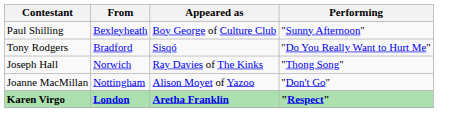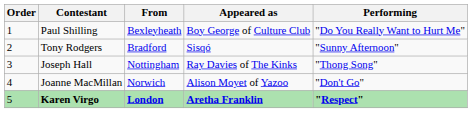 <table class="wikitable">
 <tr>
+<th>Order</th>
 <th>Contestant</th>
 <th>From</th>
 <th>Appeared as</th>
 <th>Performing</th>
 </tr>
 <tr>
+<td>1</td>
 <td>Paul Shilling</td>
 <td><a href='#'>Bexleyheath</a></td>
 <td><a href='#'>Boy George</a> of <a href='#'>Culture Club</a></td>
+<td>"<a href='#'>Do You Really Want to Hurt Me</a>"</td>
+</tr>
+<tr>
+<td>2</td>
+<td>Tony Rodgers</td>
+<td><a href='#'>Bradford</a></td>
+<td><a href='#'>Sisqó</a></td>
 <td>"<a href='#'>Sunny Afternoon</a>"</td>
 </tr>
 <tr>
-<td>Tony Rodgers</td>
-<td><a href='#'>Bradford</a></td>
-<td><a href='#'>Sisqó</a></td>
-<td>"<a href='#'>Do You Really Want to Hurt Me</a>"</td>
-</tr>
-<tr>
+<td>3</td>
 <td>Joseph Hall</td>
-<td><a href='#'>Norwich</a></td>
+<td><a href='#'>Nottingham</a></td>
 <td><a href='#'>Ray Davies</a> of <a href='#'>The Kinks</a></td>
 <td>"<a href='#'>Thong Song</a>"</td>
 </tr>
 <tr>
+<td>4</td>
 <td>Joanne MacMillan</td>
-<td><a href='#'>Nottingham</a></td>
+<td><a href='#'>Norwich</a></td>
 <td><a href='#'>Alison Moyet</a> of <a href='#'>Yazoo</a></td>
 <td>"<a href='#'>Don't Go</a>"</td>
 </tr>
 <tr style="background:#ACE1AF;">
+<td>5</td>
 <td><strong>Karen Virgo</strong></td>
 <td><strong><a href='#'>London</a></strong></td>
 <td><strong><a href='#'>Aretha Franklin</a></strong></td>
 <td><strong>"<a href='#'>Respect</a>"</strong></td>
 </tr>
 </table>
